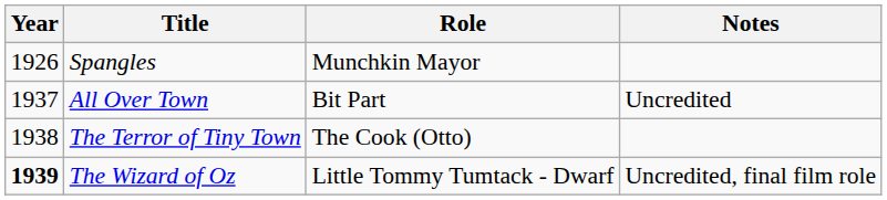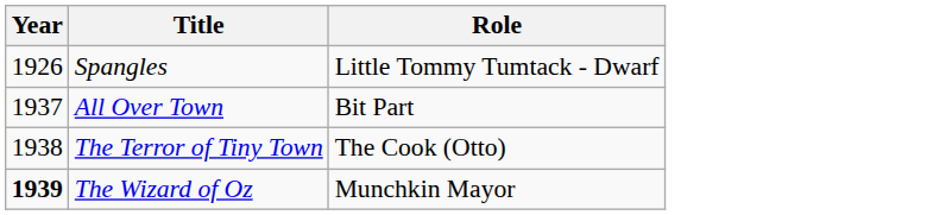 <table class="wikitable sortable">
 <tr>
 <th>Year</th>
 <th>Title</th>
 <th>Role</th>
-<th>Notes</th>
 </tr>
 <tr>
 <td>1926</td>
 <td><em>Spangles</em></td>
-<td>Munchkin Mayor</td>
-<td></td>
+<td>Little Tommy Tumtack - Dwarf</td>
 </tr>
 <tr>
 <td>1937</td>
 <td><em><a href='#'>All Over Town</a></em></td>
 <td>Bit Part</td>
-<td>Uncredited</td>
 </tr>
 <tr>
 <td>1938</td>
 <td><em><a href='#'>The Terror of Tiny Town</a></em></td>
 <td>The Cook (Otto)</td>
-<td></td>
 </tr>
 <tr>
 <td><strong>1939</strong></td>
 <td><em><a href='#'>The Wizard of Oz</a></em></td>
-<td>Little Tommy Tumtack - Dwarf</td>
-<td>Uncredited, final film role</td>
+<td>Munchkin Mayor</td>
 </tr>
 </table>
